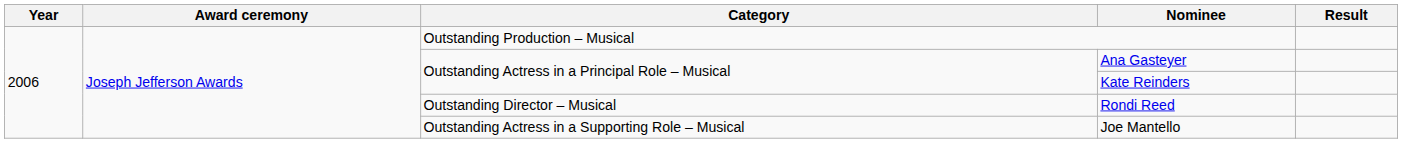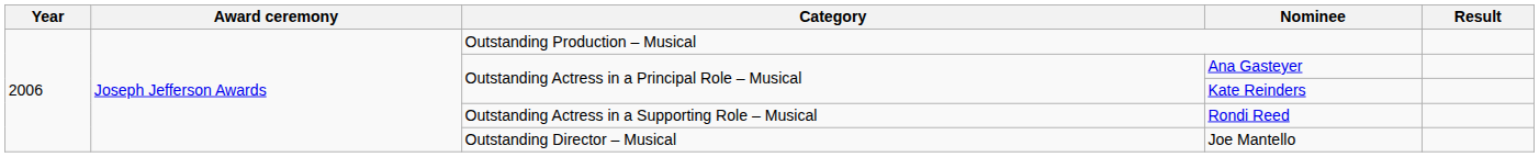 <table class=wikitable width=100%>
 <tr>
 <th scope=col>Year</th>
 <th scope=col>Award ceremony</th>
 <th scope=col>Category</th>
 <th scope=col>Nominee</th>
 <th scope=col>Result</th>
 </tr>
 <tr>
 <td rowspan=5>2006</td>
 <td rowspan=5><a href='#'>Joseph Jefferson Awards</a></td>
 <td colspan=2>Outstanding Production – Musical</td>
 <td></td>
 </tr>
 <tr>
 <td rowspan=2>Outstanding Actress in a Principal Role – Musical</td>
 <td><a href='#'>Ana Gasteyer</a></td>
 <td></td>
 </tr>
 <tr>
 <td><a href='#'>Kate Reinders</a></td>
 <td></td>
 </tr>
 <tr>
-<td>Outstanding Director – Musical</td>
+<td>Outstanding Actress in a Supporting Role – Musical</td>
 <td><a href='#'>Rondi Reed</a></td>
 <td></td>
 </tr>
 <tr>
-<td>Outstanding Actress in a Supporting Role – Musical</td>
+<td>Outstanding Director – Musical</td>
 <td>Joe Mantello</td>
 <td></td>
 </tr>
 </table>
